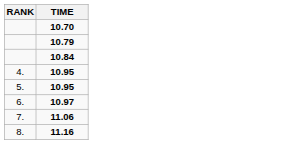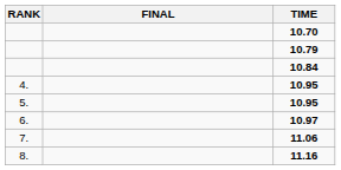 <table class="wikitable" style="border-collapse: collapse; font-size: 90%;">
 <tr>
 <th>RANK</th>
+<th style="width: 20em">FINAL</th>
 <th style="width: 5em">TIME</th>
 </tr>
 <tr>
 <td align="center"></td>
+<td></td>
 <td align="center"><strong>10.70</strong></td>
 </tr>
 <tr>
 <td align="center"></td>
+<td></td>
 <td align="center"><strong>10.79</strong></td>
 </tr>
 <tr>
 <td align="center"></td>
+<td></td>
 <td align="center"><strong>10.84</strong></td>
 </tr>
 <tr>
 <td align="center">4.</td>
+<td></td>
 <td align="center"><strong>10.95</strong></td>
 </tr>
 <tr>
 <td align="center">5.</td>
+<td></td>
 <td align="center"><strong>10.95</strong></td>
 </tr>
 <tr>
 <td align="center">6.</td>
+<td></td>
 <td align="center"><strong>10.97</strong></td>
 </tr>
 <tr>
 <td align="center">7.</td>
+<td></td>
 <td align="center"><strong>11.06</strong></td>
 </tr>
 <tr>
 <td align="center">8.</td>
+<td></td>
 <td align="center"><strong>11.16</strong></td>
 </tr>
 </table>
